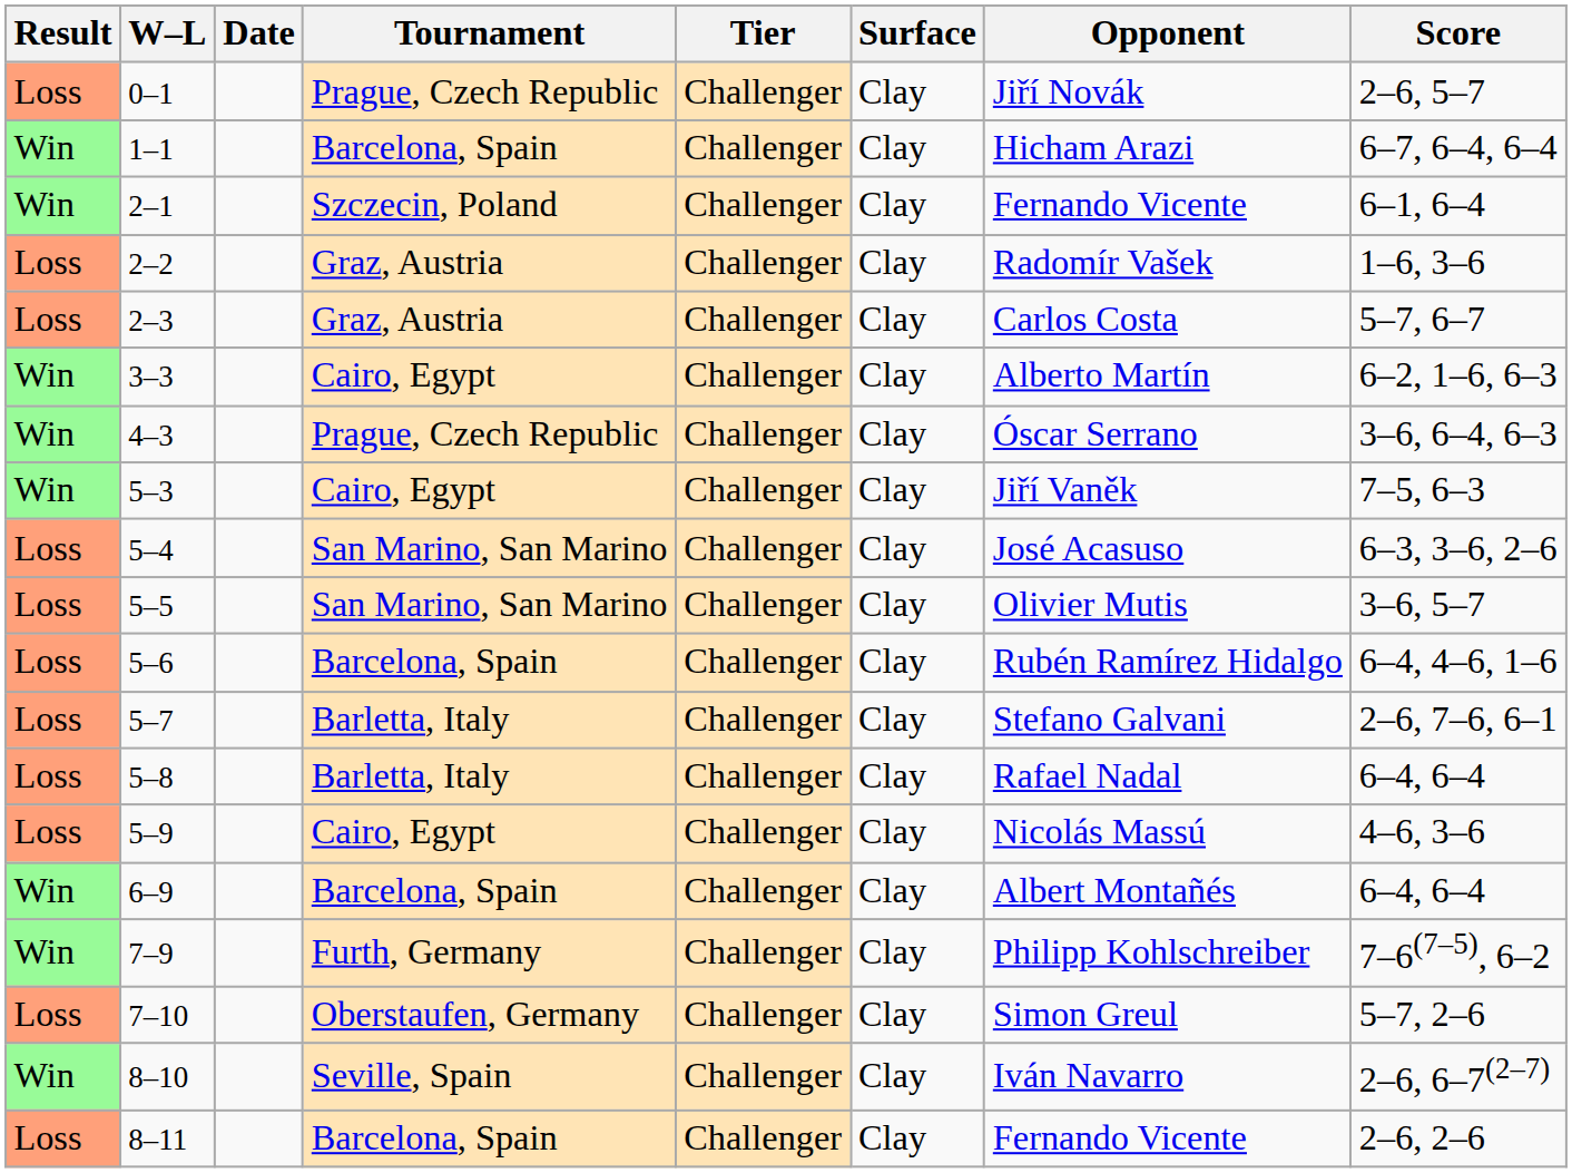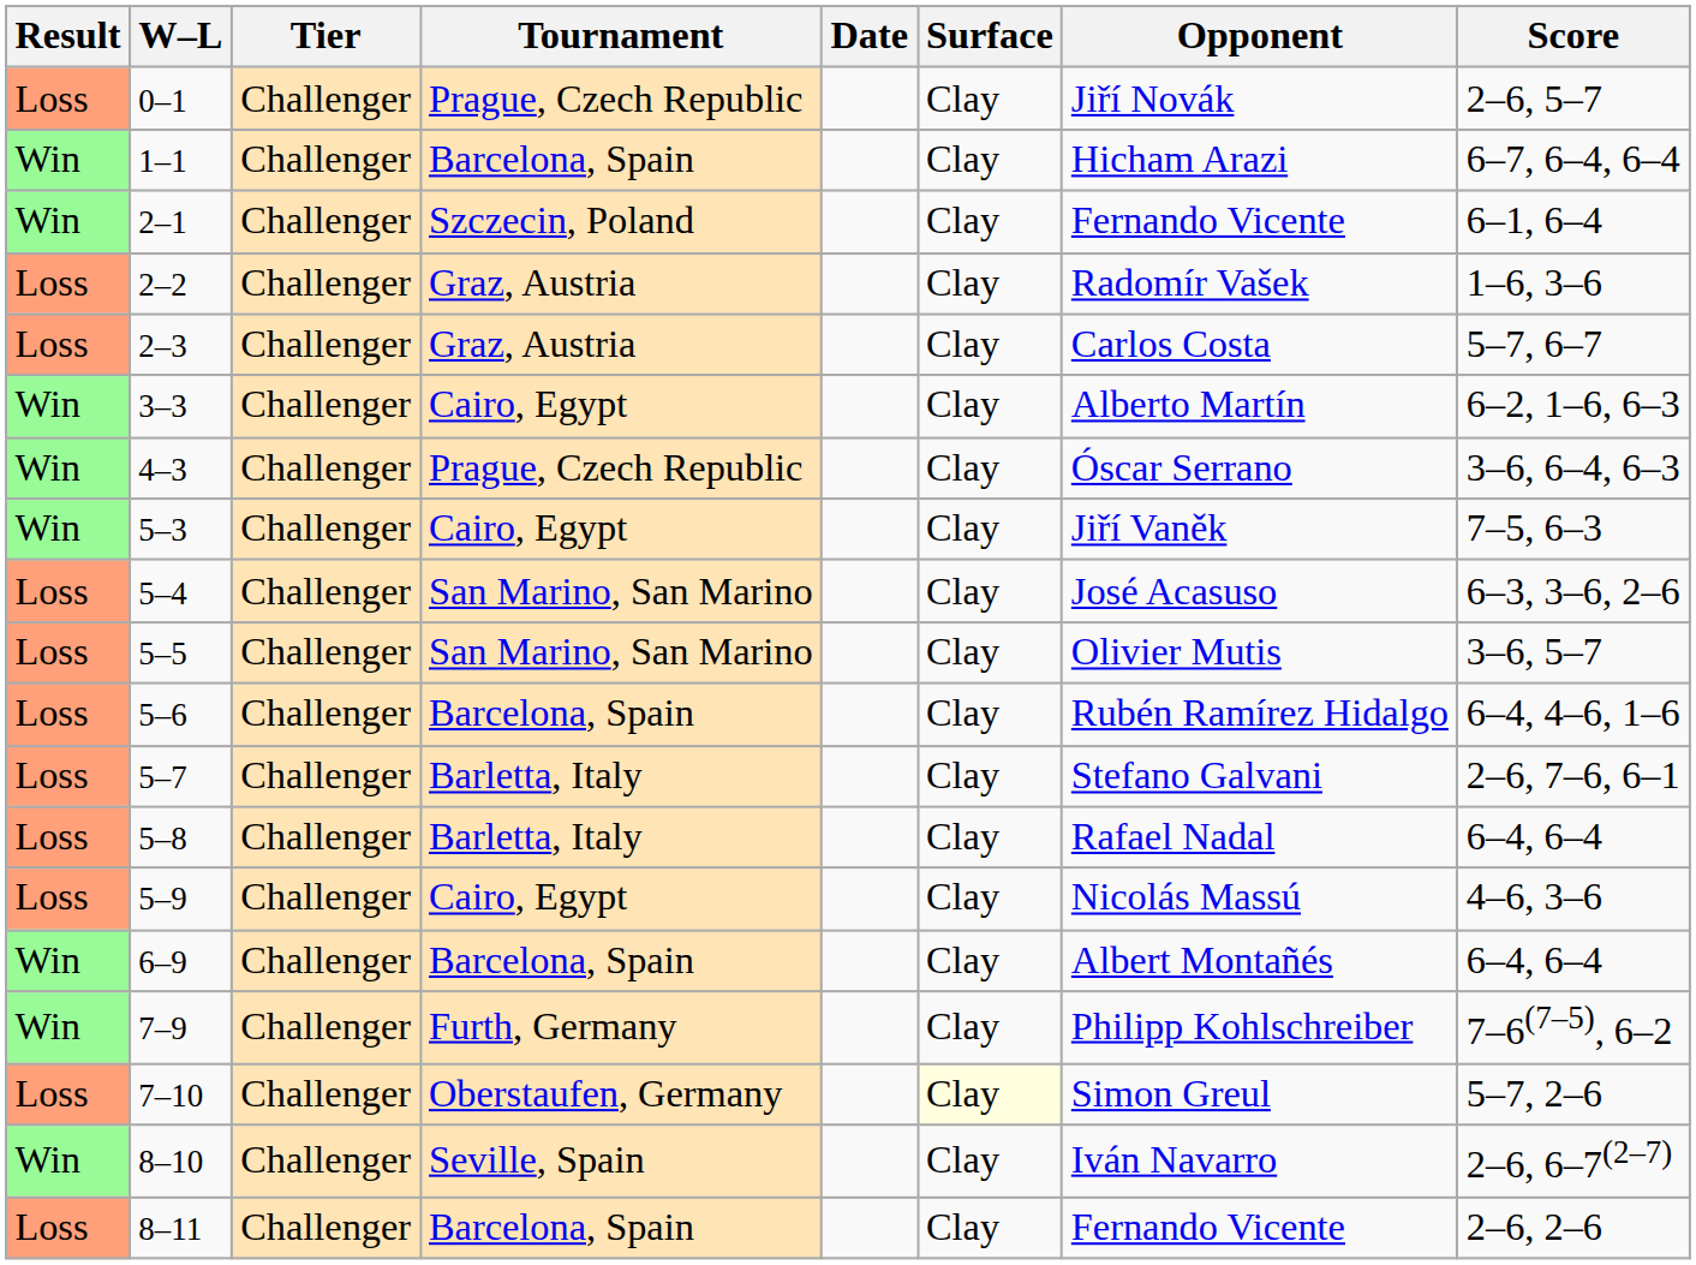 <table class="sortable wikitable">
 <tr>
 <th>Result</th>
 <th class="unsortable">W–L</th>
+<th>Tier</th>
+<th>Tournament</th>
 <th>Date</th>
-<th>Tournament</th>
-<th>Tier</th>
 <th>Surface</th>
 <th>Opponent</th>
 <th class="unsortable">Score</th>
 </tr>
 <tr>
 <td style="background:#ffa07a;">Loss</td>
 <td><small>0–1</small></td>
+<td style="background:moccasin;">Challenger</td>
+<td style="background:moccasin;"><a href='#'>Prague</a>, Czech Republic</td>
 <td></td>
-<td style="background:moccasin;"><a href='#'>Prague</a>, Czech Republic</td>
-<td style="background:moccasin;">Challenger</td>
 <td>Clay</td>
 <td> <a href='#'>Jiří Novák</a></td>
 <td>2–6, 5–7</td>
 </tr>
 <tr>
 <td style="background:#98fb98;">Win</td>
 <td><small>1–1</small></td>
+<td style="background:moccasin;">Challenger</td>
+<td style="background:moccasin;"><a href='#'>Barcelona</a>, Spain</td>
 <td></td>
-<td style="background:moccasin;"><a href='#'>Barcelona</a>, Spain</td>
-<td style="background:moccasin;">Challenger</td>
 <td>Clay</td>
 <td> <a href='#'>Hicham Arazi</a></td>
 <td>6–7, 6–4, 6–4</td>
 </tr>
 <tr>
 <td style="background:#98fb98;">Win</td>
 <td><small>2–1</small></td>
+<td style="background:moccasin;">Challenger</td>
+<td style="background:moccasin;"><a href='#'>Szczecin</a>, Poland</td>
 <td></td>
-<td style="background:moccasin;"><a href='#'>Szczecin</a>, Poland</td>
-<td style="background:moccasin;">Challenger</td>
 <td>Clay</td>
 <td> <a href='#'>Fernando Vicente</a></td>
 <td>6–1, 6–4</td>
 </tr>
 <tr>
 <td style="background:#ffa07a;">Loss</td>
 <td><small>2–2</small></td>
+<td style="background:moccasin;">Challenger</td>
+<td style="background:moccasin;"><a href='#'>Graz</a>, Austria</td>
 <td></td>
-<td style="background:moccasin;"><a href='#'>Graz</a>, Austria</td>
-<td style="background:moccasin;">Challenger</td>
 <td>Clay</td>
 <td> <a href='#'>Radomír Vašek</a></td>
 <td>1–6, 3–6</td>
 </tr>
 <tr>
 <td style="background:#ffa07a;">Loss</td>
 <td><small>2–3</small></td>
+<td style="background:moccasin;">Challenger</td>
+<td style="background:moccasin;"><a href='#'>Graz</a>, Austria</td>
 <td></td>
-<td style="background:moccasin;"><a href='#'>Graz</a>, Austria</td>
-<td style="background:moccasin;">Challenger</td>
 <td>Clay</td>
 <td> <a href='#'>Carlos Costa</a></td>
 <td>5–7, 6–7</td>
 </tr>
 <tr>
 <td style="background:#98fb98;">Win</td>
 <td><small>3–3</small></td>
+<td style="background:moccasin;">Challenger</td>
+<td style="background:moccasin;"><a href='#'>Cairo</a>, Egypt</td>
 <td></td>
-<td style="background:moccasin;"><a href='#'>Cairo</a>, Egypt</td>
-<td style="background:moccasin;">Challenger</td>
 <td>Clay</td>
 <td> <a href='#'>Alberto Martín</a></td>
 <td>6–2, 1–6, 6–3</td>
 </tr>
 <tr>
 <td style="background:#98fb98;">Win</td>
 <td><small>4–3</small></td>
+<td style="background:moccasin;">Challenger</td>
+<td style="background:moccasin;"><a href='#'>Prague</a>, Czech Republic</td>
 <td></td>
-<td style="background:moccasin;"><a href='#'>Prague</a>, Czech Republic</td>
-<td style="background:moccasin;">Challenger</td>
 <td>Clay</td>
 <td> <a href='#'>Óscar Serrano</a></td>
 <td>3–6, 6–4, 6–3</td>
 </tr>
 <tr>
 <td style="background:#98fb98;">Win</td>
 <td><small>5–3</small></td>
+<td style="background:moccasin;">Challenger</td>
+<td style="background:moccasin;"><a href='#'>Cairo</a>, Egypt</td>
 <td></td>
-<td style="background:moccasin;"><a href='#'>Cairo</a>, Egypt</td>
-<td style="background:moccasin;">Challenger</td>
 <td>Clay</td>
 <td> <a href='#'>Jiří Vaněk</a></td>
 <td>7–5, 6–3</td>
 </tr>
 <tr>
 <td style="background:#ffa07a;">Loss</td>
 <td><small>5–4</small></td>
+<td style="background:moccasin;">Challenger</td>
+<td style="background:moccasin;"><a href='#'>San Marino</a>, San Marino</td>
 <td></td>
-<td style="background:moccasin;"><a href='#'>San Marino</a>, San Marino</td>
-<td style="background:moccasin;">Challenger</td>
 <td>Clay</td>
 <td> <a href='#'>José Acasuso</a></td>
 <td>6–3, 3–6, 2–6</td>
 </tr>
 <tr>
 <td style="background:#ffa07a;">Loss</td>
 <td><small>5–5</small></td>
+<td style="background:moccasin;">Challenger</td>
+<td style="background:moccasin;"><a href='#'>San Marino</a>, San Marino</td>
 <td></td>
-<td style="background:moccasin;"><a href='#'>San Marino</a>, San Marino</td>
-<td style="background:moccasin;">Challenger</td>
 <td>Clay</td>
 <td> <a href='#'>Olivier Mutis</a></td>
 <td>3–6, 5–7</td>
 </tr>
 <tr>
 <td style="background:#ffa07a;">Loss</td>
 <td><small>5–6</small></td>
+<td style="background:moccasin;">Challenger</td>
+<td style="background:moccasin;"><a href='#'>Barcelona</a>, Spain</td>
 <td></td>
-<td style="background:moccasin;"><a href='#'>Barcelona</a>, Spain</td>
-<td style="background:moccasin;">Challenger</td>
 <td>Clay</td>
 <td> <a href='#'>Rubén Ramírez Hidalgo</a></td>
 <td>6–4, 4–6, 1–6</td>
 </tr>
 <tr>
 <td style="background:#ffa07a;">Loss</td>
 <td><small>5–7</small></td>
+<td style="background:moccasin;">Challenger</td>
+<td style="background:moccasin;"><a href='#'>Barletta</a>, Italy</td>
 <td></td>
-<td style="background:moccasin;"><a href='#'>Barletta</a>, Italy</td>
-<td style="background:moccasin;">Challenger</td>
 <td>Clay</td>
 <td> <a href='#'>Stefano Galvani</a></td>
 <td>2–6, 7–6, 6–1</td>
 </tr>
 <tr>
 <td style="background:#ffa07a;">Loss</td>
 <td><small>5–8</small></td>
+<td style="background:moccasin;">Challenger</td>
+<td style="background:moccasin;"><a href='#'>Barletta</a>, Italy</td>
 <td></td>
-<td style="background:moccasin;"><a href='#'>Barletta</a>, Italy</td>
-<td style="background:moccasin;">Challenger</td>
 <td>Clay</td>
 <td> <a href='#'>Rafael Nadal</a></td>
 <td>6–4, 6–4</td>
 </tr>
 <tr>
 <td style="background:#ffa07a;">Loss</td>
 <td><small>5–9</small></td>
+<td style="background:moccasin;">Challenger</td>
+<td style="background:moccasin;"><a href='#'>Cairo</a>, Egypt</td>
 <td></td>
-<td style="background:moccasin;"><a href='#'>Cairo</a>, Egypt</td>
-<td style="background:moccasin;">Challenger</td>
 <td>Clay</td>
 <td> <a href='#'>Nicolás Massú</a></td>
 <td>4–6, 3–6</td>
 </tr>
 <tr>
 <td style="background:#98fb98;">Win</td>
 <td><small>6–9</small></td>
+<td style="background:moccasin;">Challenger</td>
+<td style="background:moccasin;"><a href='#'>Barcelona</a>, Spain</td>
 <td></td>
-<td style="background:moccasin;"><a href='#'>Barcelona</a>, Spain</td>
-<td style="background:moccasin;">Challenger</td>
 <td>Clay</td>
 <td> <a href='#'>Albert Montañés</a></td>
 <td>6–4, 6–4</td>
 </tr>
 <tr>
 <td style="background:#98fb98;">Win</td>
 <td><small>7–9</small></td>
+<td style="background:moccasin;">Challenger</td>
+<td style="background:moccasin;"><a href='#'>Furth</a>, Germany</td>
 <td></td>
-<td style="background:moccasin;"><a href='#'>Furth</a>, Germany</td>
-<td style="background:moccasin;">Challenger</td>
 <td>Clay</td>
 <td> <a href='#'>Philipp Kohlschreiber</a></td>
 <td>7–6<sup>(7–5)</sup>, 6–2</td>
 </tr>
 <tr>
 <td style="background:#ffa07a;">Loss</td>
 <td><small>7–10</small></td>
+<td style="background:moccasin;">Challenger</td>
+<td style="background:moccasin;"><a href='#'>Oberstaufen</a>, Germany</td>
 <td></td>
-<td style="background:moccasin;"><a href='#'>Oberstaufen</a>, Germany</td>
-<td style="background:moccasin;">Challenger</td>
-<td>Clay</td>
+<td style="background: lightyellow;">Clay</td>
 <td> <a href='#'>Simon Greul</a></td>
 <td>5–7, 2–6</td>
 </tr>
 <tr>
 <td style="background:#98fb98;">Win</td>
 <td><small>8–10</small></td>
+<td style="background:moccasin;">Challenger</td>
+<td style="background:moccasin;"><a href='#'>Seville</a>, Spain</td>
 <td></td>
-<td style="background:moccasin;"><a href='#'>Seville</a>, Spain</td>
-<td style="background:moccasin;">Challenger</td>
 <td>Clay</td>
 <td> <a href='#'>Iván Navarro</a></td>
 <td>2–6, 6–7<sup>(2–7)</sup></td>
 </tr>
 <tr>
 <td style="background:#ffa07a;">Loss</td>
 <td><small>8–11</small></td>
+<td style="background:moccasin;">Challenger</td>
+<td style="background:moccasin;"><a href='#'>Barcelona</a>, Spain</td>
 <td></td>
-<td style="background:moccasin;"><a href='#'>Barcelona</a>, Spain</td>
-<td style="background:moccasin;">Challenger</td>
 <td>Clay</td>
 <td> <a href='#'>Fernando Vicente</a></td>
 <td>2–6, 2–6</td>
 </tr>
 </table>
